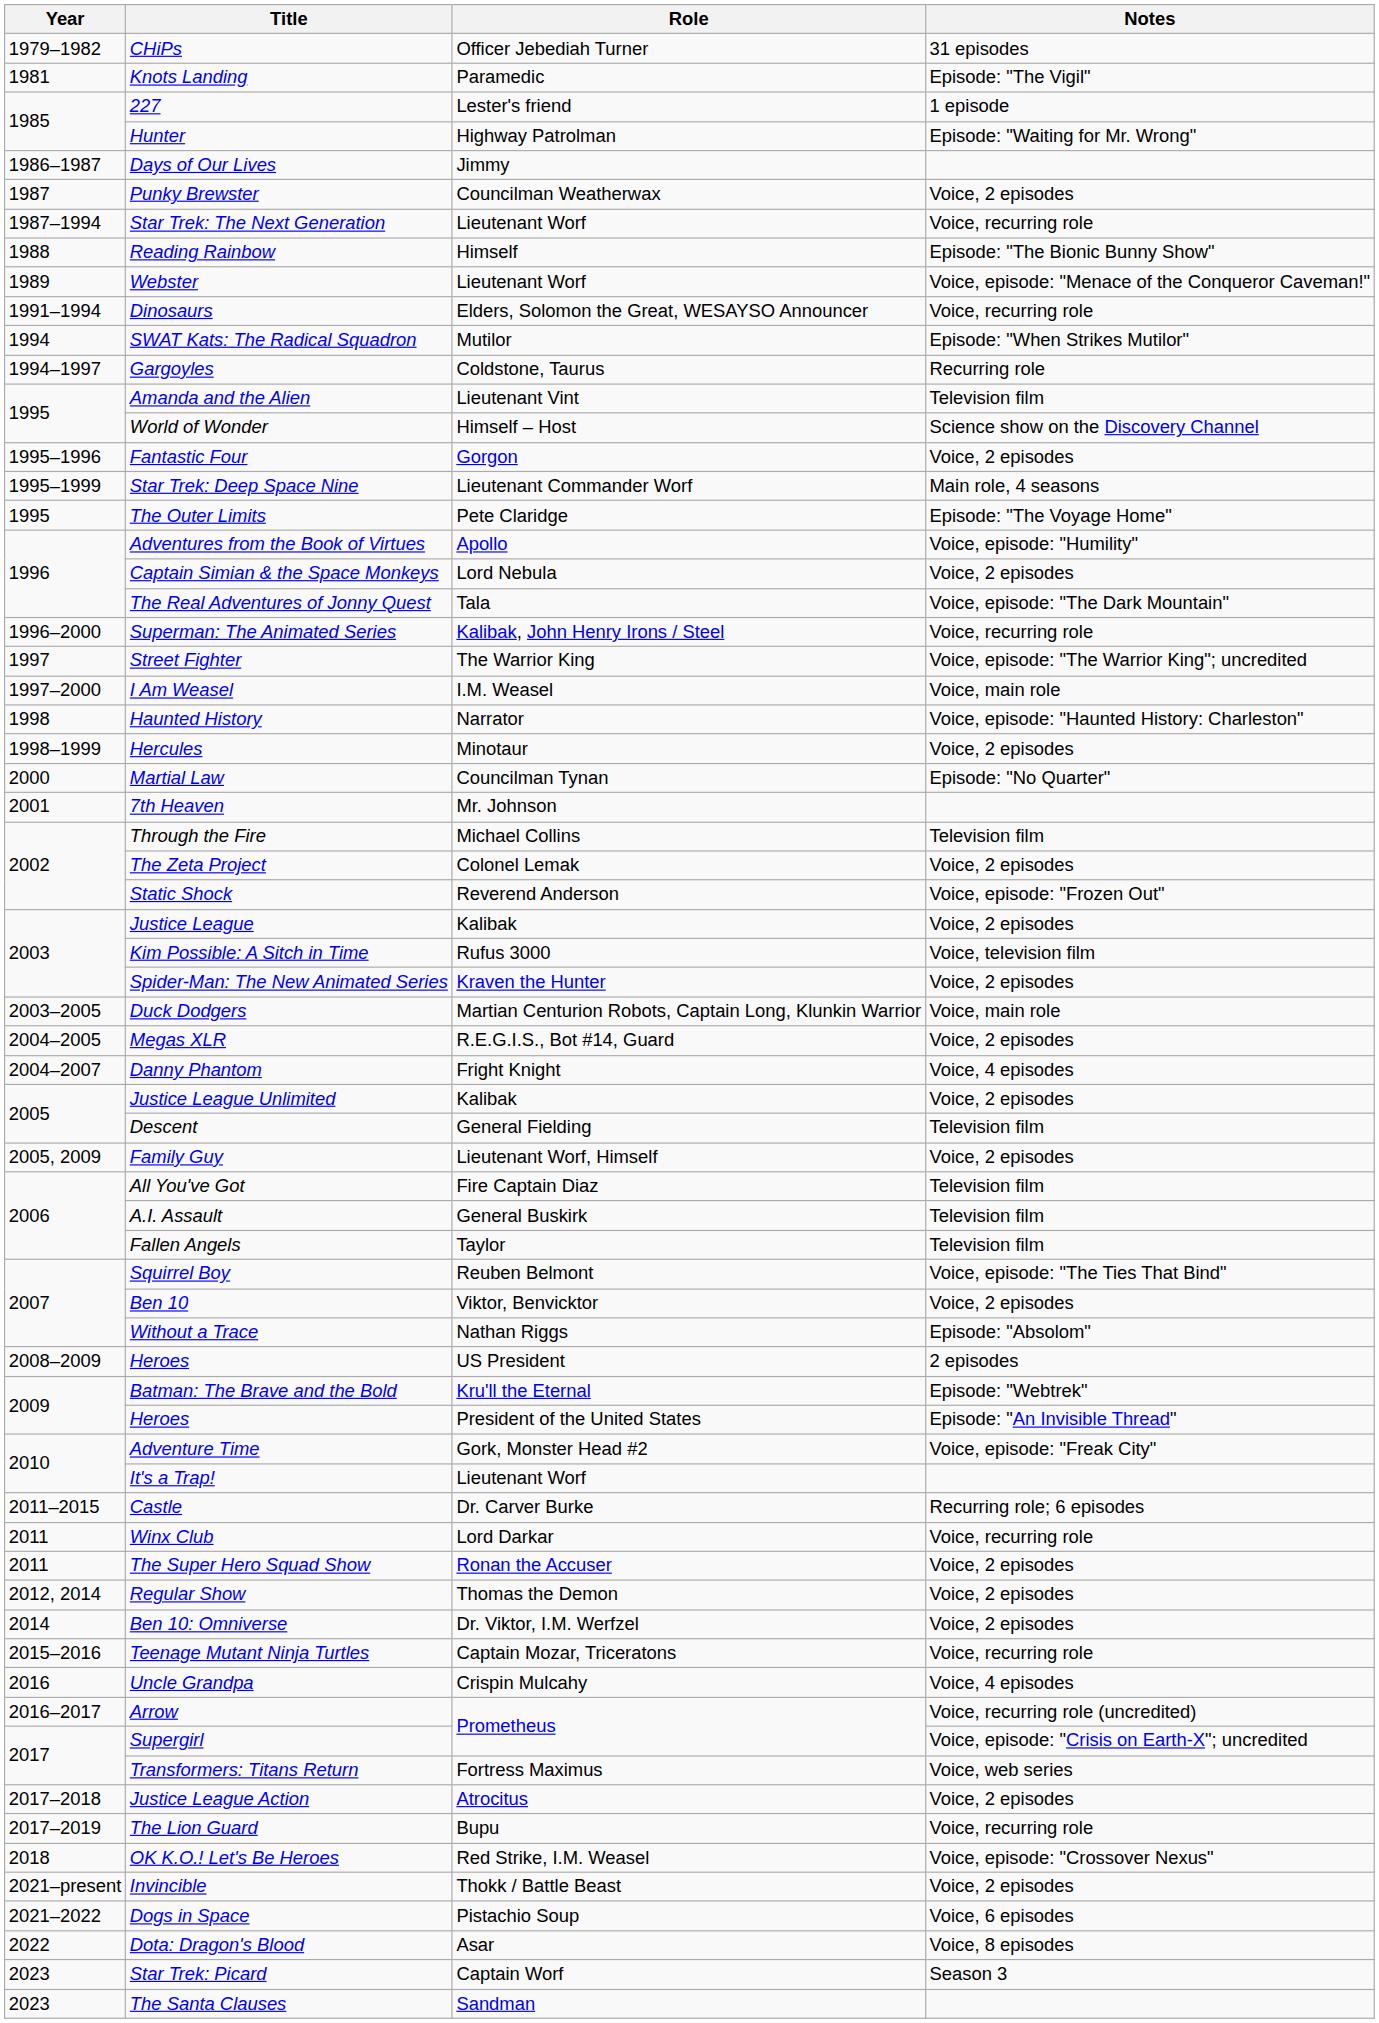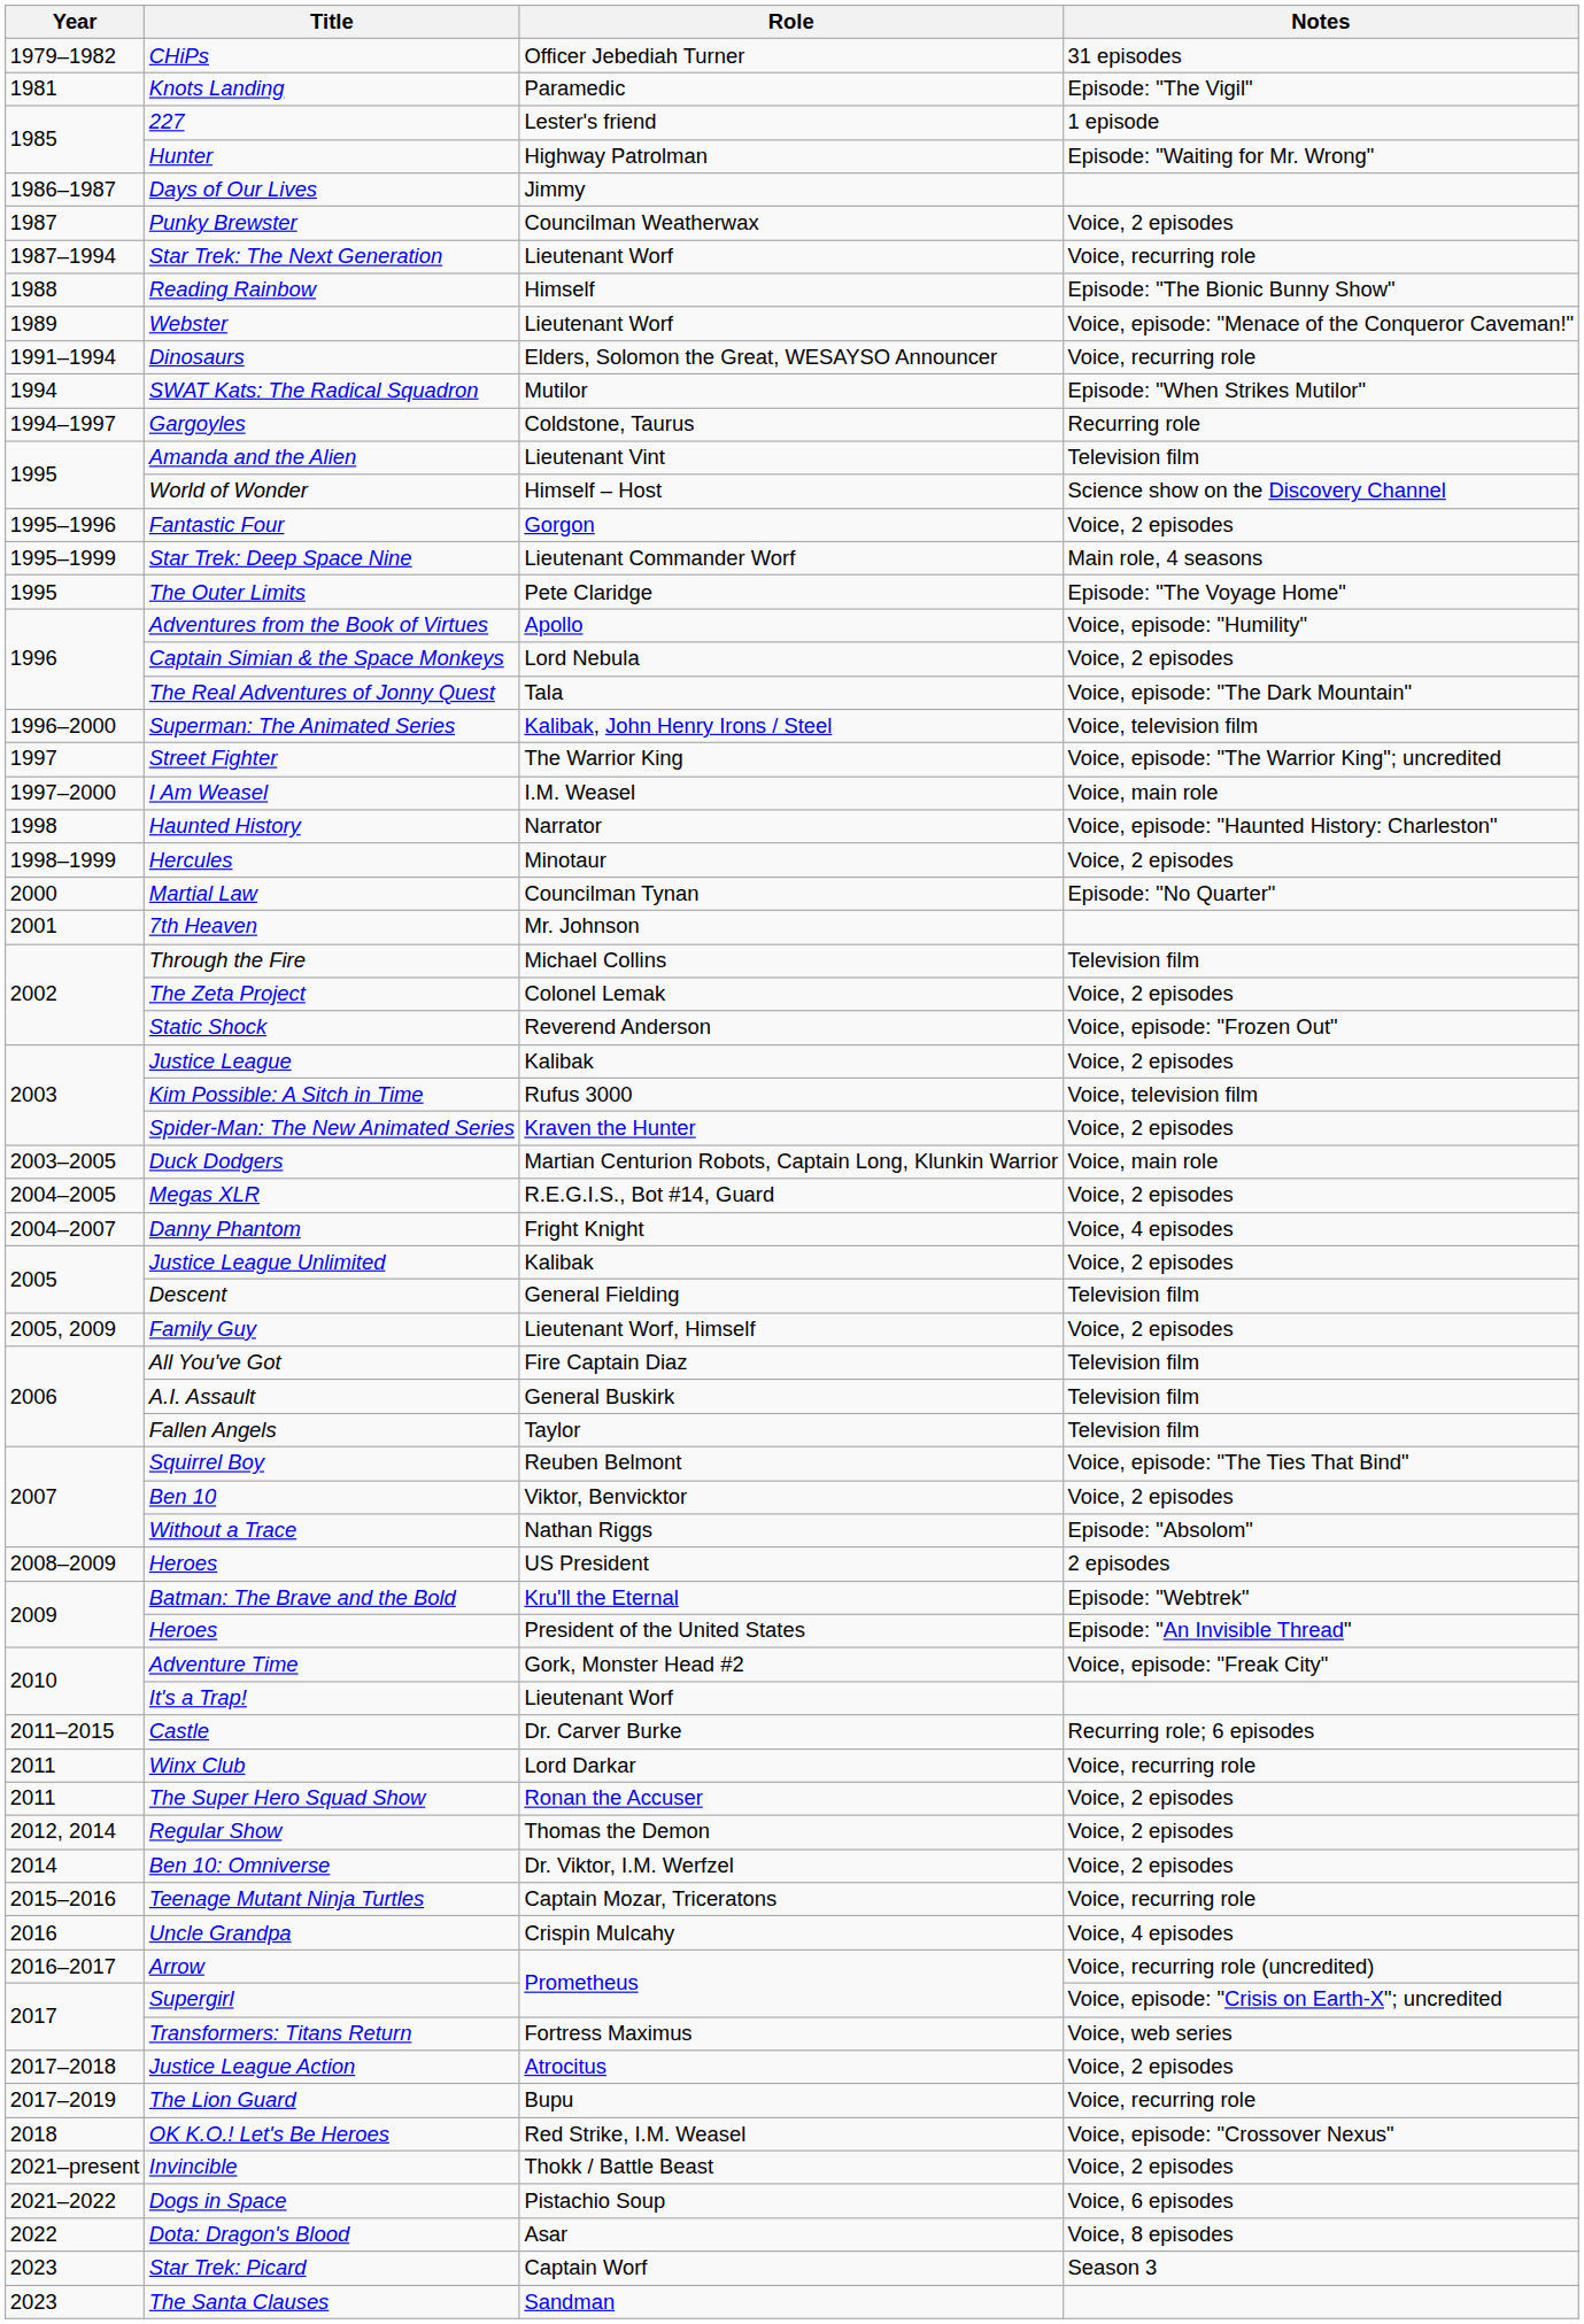 <table class="wikitable sortable">
 <tr>
 <th>Year</th>
 <th>Title</th>
 <th>Role</th>
 <th>Notes</th>
 </tr>
 <tr>
 <td>1979–1982</td>
 <td><em><a href='#'>CHiPs</a></em></td>
 <td>Officer Jebediah Turner</td>
 <td>31 episodes</td>
 </tr>
 <tr>
 <td>1981</td>
 <td><em><a href='#'>Knots Landing</a></em></td>
 <td>Paramedic</td>
 <td>Episode: "The Vigil"</td>
 </tr>
 <tr>
 <td rowspan="2">1985</td>
 <td><em><a href='#'>227</a></em></td>
 <td>Lester's friend</td>
 <td>1 episode</td>
 </tr>
 <tr>
 <td><em><a href='#'>Hunter</a></em></td>
 <td>Highway Patrolman</td>
 <td>Episode: "Waiting for Mr. Wrong"</td>
 </tr>
 <tr>
 <td>1986–1987</td>
 <td><em><a href='#'>Days of Our Lives</a></em></td>
 <td>Jimmy</td>
 <td></td>
 </tr>
 <tr>
 <td>1987</td>
 <td><em><a href='#'>Punky Brewster</a></em></td>
 <td>Councilman Weatherwax</td>
 <td>Voice, 2 episodes</td>
 </tr>
 <tr>
 <td>1987–1994</td>
 <td><em><a href='#'>Star Trek: The Next Generation</a></em></td>
 <td>Lieutenant Worf</td>
 <td>Voice, recurring role</td>
 </tr>
 <tr>
 <td>1988</td>
 <td><em><a href='#'>Reading Rainbow</a></em></td>
 <td>Himself</td>
 <td>Episode: "The Bionic Bunny Show"</td>
 </tr>
 <tr>
 <td>1989</td>
 <td><em><a href='#'>Webster</a></em></td>
 <td>Lieutenant Worf</td>
 <td>Voice, episode: "Menace of the Conqueror Caveman!"</td>
 </tr>
 <tr>
 <td>1991–1994</td>
 <td><em><a href='#'>Dinosaurs</a></em></td>
 <td>Elders, Solomon the Great, WESAYSO Announcer</td>
 <td>Voice, recurring role</td>
 </tr>
 <tr>
 <td>1994</td>
 <td><em><a href='#'>SWAT Kats: The Radical Squadron</a></em></td>
 <td>Mutilor</td>
 <td>Episode: "When Strikes Mutilor"</td>
 </tr>
 <tr>
 <td>1994–1997</td>
 <td><em><a href='#'>Gargoyles</a></em></td>
 <td>Coldstone, Taurus</td>
 <td>Recurring role</td>
 </tr>
 <tr>
 <td rowspan="2">1995</td>
 <td><em><a href='#'>Amanda and the Alien</a></em></td>
 <td>Lieutenant Vint</td>
 <td>Television film</td>
 </tr>
 <tr>
 <td><em>World of Wonder</em></td>
 <td>Himself – Host</td>
 <td>Science show on the <a href='#'>Discovery Channel</a></td>
 </tr>
 <tr>
 <td>1995–1996</td>
 <td><em><a href='#'>Fantastic Four</a></em></td>
 <td><a href='#'>Gorgon</a></td>
 <td>Voice, 2 episodes</td>
 </tr>
 <tr>
 <td>1995–1999</td>
 <td><em><a href='#'>Star Trek: Deep Space Nine</a></em></td>
 <td>Lieutenant Commander Worf</td>
 <td>Main role, 4 seasons</td>
 </tr>
 <tr>
 <td>1995</td>
 <td><em><a href='#'>The Outer Limits</a></em></td>
 <td>Pete Claridge</td>
 <td>Episode: "The Voyage Home"</td>
 </tr>
 <tr>
 <td rowspan="3">1996</td>
 <td><em><a href='#'>Adventures from the Book of Virtues</a></em></td>
 <td><a href='#'>Apollo</a></td>
 <td>Voice, episode: "Humility"</td>
 </tr>
 <tr>
 <td><em><a href='#'>Captain Simian & the Space Monkeys</a></em></td>
 <td>Lord Nebula</td>
 <td>Voice, 2 episodes</td>
 </tr>
 <tr>
 <td><em><a href='#'>The Real Adventures of Jonny Quest</a></em></td>
 <td>Tala</td>
 <td>Voice, episode: "The Dark Mountain"</td>
 </tr>
 <tr>
 <td>1996–2000</td>
 <td><em><a href='#'>Superman: The Animated Series</a></em></td>
 <td><a href='#'>Kalibak</a>, <a href='#'>John Henry Irons / Steel</a></td>
-<td>Voice, recurring role</td>
+<td>Voice, television film</td>
 </tr>
 <tr>
 <td>1997</td>
 <td><em><a href='#'>Street Fighter</a></em></td>
 <td>The Warrior King</td>
 <td>Voice, episode: "The Warrior King"; uncredited</td>
 </tr>
 <tr>
 <td>1997–2000</td>
 <td><em><a href='#'>I Am Weasel</a></em></td>
 <td>I.M. Weasel</td>
 <td>Voice, main role</td>
 </tr>
 <tr>
 <td>1998</td>
 <td><em><a href='#'>Haunted History</a></em></td>
 <td>Narrator</td>
 <td>Voice, episode: "Haunted History: Charleston"</td>
 </tr>
 <tr>
 <td>1998–1999</td>
 <td><em><a href='#'>Hercules</a></em></td>
 <td>Minotaur</td>
 <td>Voice, 2 episodes</td>
 </tr>
 <tr>
 <td>2000</td>
 <td><em><a href='#'>Martial Law</a></em></td>
 <td>Councilman Tynan</td>
 <td>Episode: "No Quarter"</td>
 </tr>
 <tr>
 <td>2001</td>
 <td><em><a href='#'>7th Heaven</a></em></td>
 <td>Mr. Johnson</td>
 <td></td>
 </tr>
 <tr>
 <td rowspan="3">2002</td>
 <td><em>Through the Fire</em></td>
 <td>Michael Collins</td>
 <td>Television film</td>
 </tr>
 <tr>
 <td><em><a href='#'>The Zeta Project</a></em></td>
 <td>Colonel Lemak</td>
 <td>Voice, 2 episodes</td>
 </tr>
 <tr>
 <td><em><a href='#'>Static Shock</a></em></td>
 <td>Reverend Anderson</td>
 <td>Voice, episode: "Frozen Out"</td>
 </tr>
 <tr>
 <td rowspan="3">2003</td>
 <td><em><a href='#'>Justice League</a></em></td>
 <td>Kalibak</td>
 <td>Voice, 2 episodes</td>
 </tr>
 <tr>
 <td><em><a href='#'>Kim Possible: A Sitch in Time</a></em></td>
 <td>Rufus 3000</td>
 <td>Voice, television film</td>
 </tr>
 <tr>
 <td><em><a href='#'>Spider-Man: The New Animated Series</a></em></td>
 <td><a href='#'>Kraven the Hunter</a></td>
 <td>Voice, 2 episodes</td>
 </tr>
 <tr>
 <td>2003–2005</td>
 <td><em><a href='#'>Duck Dodgers</a></em></td>
 <td>Martian Centurion Robots, Captain Long, Klunkin Warrior</td>
 <td>Voice, main role</td>
 </tr>
 <tr>
 <td>2004–2005</td>
 <td><em><a href='#'>Megas XLR</a></em></td>
 <td>R.E.G.I.S., Bot #14, Guard</td>
 <td>Voice, 2 episodes</td>
 </tr>
 <tr>
 <td>2004–2007</td>
 <td><em><a href='#'>Danny Phantom</a></em></td>
 <td>Fright Knight</td>
 <td>Voice, 4 episodes</td>
 </tr>
 <tr>
 <td rowspan="2">2005</td>
 <td><em><a href='#'>Justice League Unlimited</a></em></td>
 <td>Kalibak</td>
 <td>Voice, 2 episodes</td>
 </tr>
 <tr>
 <td><em>Descent</em></td>
 <td>General Fielding</td>
 <td>Television film</td>
 </tr>
 <tr>
 <td>2005, 2009</td>
 <td><em><a href='#'>Family Guy</a></em></td>
 <td>Lieutenant Worf, Himself</td>
 <td>Voice, 2 episodes</td>
 </tr>
 <tr>
 <td rowspan="3">2006</td>
 <td><em>All You've Got</em></td>
 <td>Fire Captain Diaz</td>
 <td>Television film</td>
 </tr>
 <tr>
 <td><em>A.I. Assault</em></td>
 <td>General Buskirk</td>
 <td>Television film</td>
 </tr>
 <tr>
 <td><em>Fallen Angels</em></td>
 <td>Taylor</td>
 <td>Television film</td>
 </tr>
 <tr>
 <td rowspan="3">2007</td>
 <td><em><a href='#'>Squirrel Boy</a></em></td>
 <td>Reuben Belmont</td>
 <td>Voice, episode: "The Ties That Bind"</td>
 </tr>
 <tr>
 <td><em><a href='#'>Ben 10</a></em></td>
 <td>Viktor, Benvicktor</td>
 <td>Voice, 2 episodes</td>
 </tr>
 <tr>
 <td><em><a href='#'>Without a Trace</a></em></td>
 <td>Nathan Riggs</td>
 <td>Episode: "Absolom"</td>
 </tr>
 <tr>
 <td>2008–2009</td>
 <td><em><a href='#'>Heroes</a></em></td>
 <td>US President</td>
 <td>2 episodes</td>
 </tr>
 <tr>
 <td rowspan="2">2009</td>
 <td><em><a href='#'>Batman: The Brave and the Bold</a></em></td>
 <td><a href='#'>Kru'll the Eternal</a></td>
 <td>Episode: "Webtrek"</td>
 </tr>
 <tr>
 <td><em><a href='#'>Heroes</a></em></td>
 <td>President of the United States</td>
 <td>Episode: "<a href='#'>An Invisible Thread</a>"</td>
 </tr>
 <tr>
 <td rowspan="2">2010</td>
 <td><em><a href='#'>Adventure Time</a></em></td>
 <td>Gork, Monster Head #2</td>
 <td>Voice, episode: "Freak City"</td>
 </tr>
 <tr>
 <td><em><a href='#'>It's a Trap!</a></em></td>
 <td>Lieutenant Worf</td>
 <td></td>
 </tr>
 <tr>
 <td>2011–2015</td>
 <td><em><a href='#'>Castle</a></em></td>
 <td>Dr. Carver Burke</td>
 <td>Recurring role; 6 episodes</td>
 </tr>
 <tr>
 <td>2011</td>
 <td><em><a href='#'>Winx Club</a></em></td>
 <td>Lord Darkar</td>
 <td>Voice, recurring role</td>
 </tr>
 <tr>
 <td>2011</td>
 <td><em><a href='#'>The Super Hero Squad Show</a></em></td>
 <td><a href='#'>Ronan the Accuser</a></td>
 <td>Voice, 2 episodes</td>
 </tr>
 <tr>
 <td>2012, 2014</td>
 <td><em><a href='#'>Regular Show</a></em></td>
 <td>Thomas the Demon</td>
 <td>Voice, 2 episodes</td>
 </tr>
 <tr>
 <td>2014</td>
 <td><em><a href='#'>Ben 10: Omniverse</a></em></td>
 <td>Dr. Viktor, I.M. Werfzel</td>
 <td>Voice, 2 episodes</td>
 </tr>
 <tr>
 <td>2015–2016</td>
 <td><em><a href='#'>Teenage Mutant Ninja Turtles</a></em></td>
 <td>Captain Mozar, Triceratons</td>
 <td>Voice, recurring role</td>
 </tr>
 <tr>
 <td>2016</td>
 <td><em><a href='#'>Uncle Grandpa</a></em></td>
 <td>Crispin Mulcahy</td>
 <td>Voice, 4 episodes</td>
 </tr>
 <tr>
 <td>2016–2017</td>
 <td><em><a href='#'>Arrow</a></em></td>
 <td rowspan="2"><a href='#'>Prometheus</a></td>
 <td>Voice, recurring role (uncredited)</td>
 </tr>
 <tr>
 <td rowspan="2">2017</td>
 <td><em><a href='#'>Supergirl</a></em></td>
 <td>Voice, episode: "<a href='#'>Crisis on Earth-X</a>"; uncredited</td>
 </tr>
 <tr>
 <td><em><a href='#'>Transformers: Titans Return</a></em></td>
 <td>Fortress Maximus</td>
 <td>Voice, web series</td>
 </tr>
 <tr>
 <td>2017–2018</td>
 <td><em><a href='#'>Justice League Action</a></em></td>
 <td><a href='#'>Atrocitus</a></td>
 <td>Voice, 2 episodes</td>
 </tr>
 <tr>
 <td>2017–2019</td>
 <td><em><a href='#'>The Lion Guard</a></em></td>
 <td>Bupu</td>
 <td>Voice, recurring role</td>
 </tr>
 <tr>
 <td>2018</td>
 <td><em><a href='#'>OK K.O.! Let's Be Heroes</a></em></td>
 <td>Red Strike, I.M. Weasel</td>
 <td>Voice, episode: "Crossover Nexus"</td>
 </tr>
 <tr>
 <td>2021–present</td>
 <td><em><a href='#'>Invincible</a></em></td>
 <td>Thokk / Battle Beast</td>
 <td>Voice, 2 episodes</td>
 </tr>
 <tr>
 <td>2021–2022</td>
 <td><em><a href='#'>Dogs in Space</a></em></td>
 <td>Pistachio Soup</td>
 <td>Voice, 6 episodes</td>
 </tr>
 <tr>
 <td>2022</td>
 <td><em><a href='#'>Dota: Dragon's Blood</a></em></td>
 <td>Asar</td>
 <td>Voice, 8 episodes</td>
 </tr>
 <tr>
 <td>2023</td>
 <td><em><a href='#'>Star Trek: Picard</a></em></td>
 <td>Captain Worf</td>
 <td>Season 3</td>
 </tr>
 <tr>
 <td>2023</td>
 <td><em><a href='#'>The Santa Clauses</a></em></td>
 <td><a href='#'>Sandman</a></td>
 <td></td>
 </tr>
 </table>
